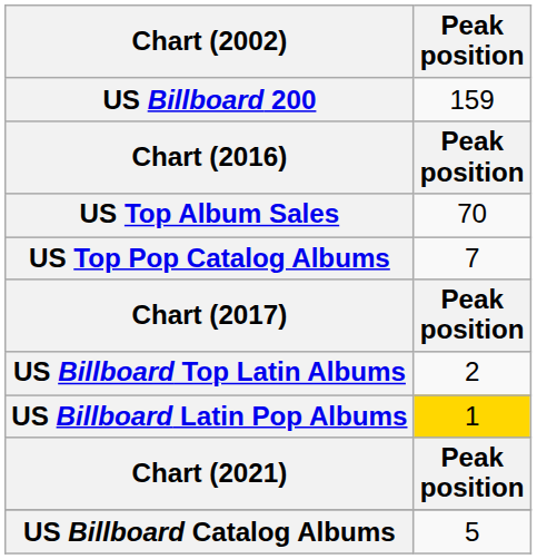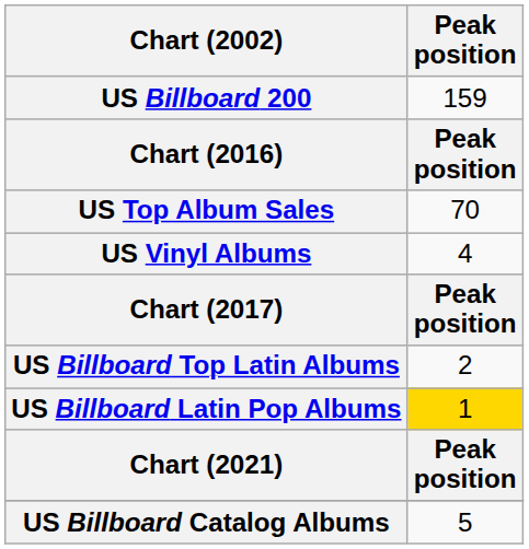 <table class="wikitable sortable plainrowheaders" style="text-align:center;">
 <tr>
 <th scope="col">Chart (2002)</th>
 <th scope="col">Peak<br>position</th>
 </tr>
 <tr>
 <th scope=row>US <a href='#'><em>Billboard</em> 200</a></th>
 <td>159</td>
 </tr>
 <tr>
 <th scope="col">Chart (2016)</th>
 <th scope="col">Peak<br>position</th>
 </tr>
 <tr>
 <th scope=row>US <a href='#'>Top Album Sales</a></th>
 <td>70</td>
 </tr>
 <tr>
-<th scope=row>US <a href='#'>Top Pop Catalog Albums</a></th>
-<td>7</td>
+<th scope=row>US <a href='#'>Vinyl Albums</a></th>
+<td>4</td>
 </tr>
 <tr>
 <th scope="col">Chart (2017)</th>
 <th scope="col">Peak<br>position</th>
 </tr>
 <tr>
 <th scope="row">US <a href='#'><em>Billboard</em> Top Latin Albums</a></th>
 <td>2</td>
 </tr>
 <tr>
 <th scope=row>US <a href='#'><em>Billboard</em> Latin Pop Albums</a></th>
 <td style="background: gold;">1</td>
 </tr>
 <tr>
 <th scope="col">Chart (2021)</th>
 <th scope="col">Peak<br>position</th>
 </tr>
 <tr>
 </tr>
 <tr>
 <th scope=row>US <em>Billboard</em> Catalog Albums</th>
 <td>5</td>
 </tr>
 </table>
